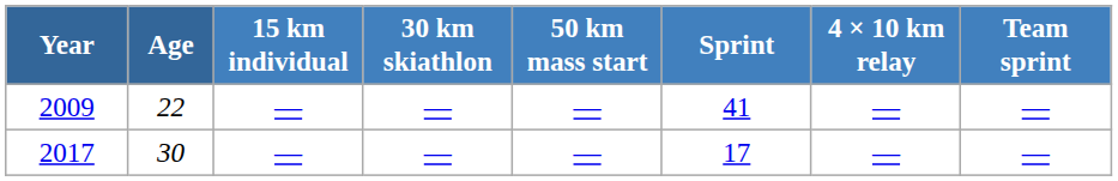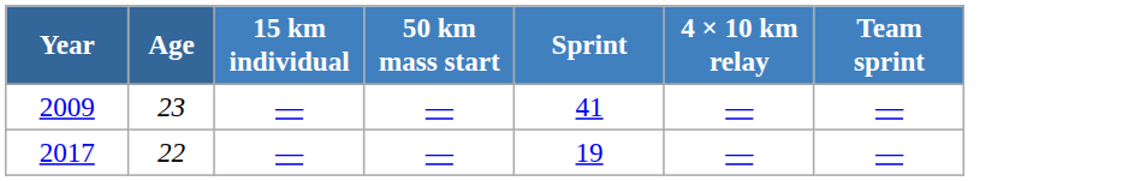 <table class="wikitable" style="font-size:95%; text-align:center; border:grey solid 1px; border-collapse:collapse; background:#ffffff;">
 <tr>
 <th style="background-color:#369; color:white; width:60px;"> Year </th>
 <th style="background-color:#369; color:white; width:40px;"> Age </th>
 <th style="background-color:#4180be; color:white; width:75px;"> 15 km <br> individual </th>
-<th style="background-color:#4180be; color:white; width:75px;"> 30 km <br> skiathlon </th>
 <th style="background-color:#4180be; color:white; width:75px;"> 50 km <br> mass start </th>
 <th style="background-color:#4180be; color:white; width:75px;"> Sprint </th>
 <th style="background-color:#4180be; color:white; width:75px;"> 4 × 10 km <br> relay </th>
 <th style="background-color:#4180be; color:white; width:75px;"> Team <br> sprint </th>
 </tr>
 <tr>
 <td><a href='#'>2009</a></td>
-<td><em>22</em></td>
-<td><a href='#'>—</a></td>
+<td><em>23</em></td>
 <td><a href='#'>—</a></td>
 <td><a href='#'>—</a></td>
 <td><a href='#'>41</a></td>
 <td><a href='#'>—</a></td>
 <td><a href='#'>—</a></td>
 </tr>
 <tr>
 <td><a href='#'>2017</a></td>
-<td><em>30</em></td>
+<td><em>22</em></td>
 <td><a href='#'>—</a></td>
 <td><a href='#'>—</a></td>
-<td><a href='#'>—</a></td>
-<td><a href='#'>17</a></td>
+<td><a href='#'>19</a></td>
 <td><a href='#'>—</a></td>
 <td><a href='#'>—</a></td>
 </tr>
 </table>
